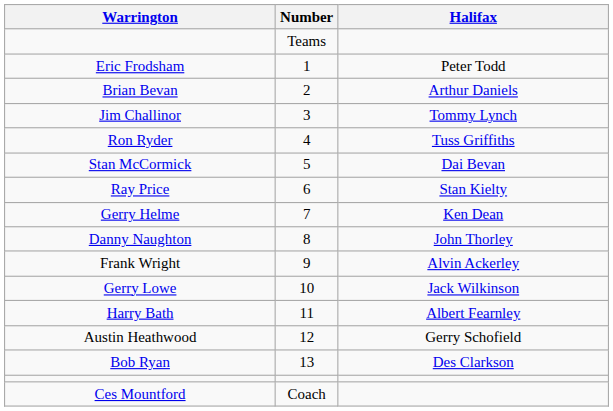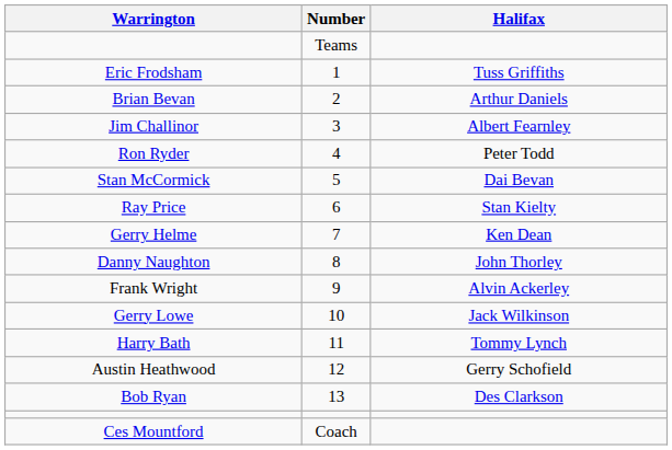 <table class="wikitable" style="text-align:center; font-size: 85%">
 <tr>
 <th width=240 abbr=winner><a href='#'>Warrington</a></th>
 <th width=50 abbr="Number">Number</th>
 <th width=240 abbr=runner-up><a href='#'>Halifax</a></th>
 </tr>
 <tr>
 <td></td>
 <td>Teams</td>
 <td></td>
 </tr>
 <tr>
 <td><a href='#'>Eric Frodsham</a></td>
 <td>1</td>
-<td>Peter Todd</td>
+<td><a href='#'>Tuss Griffiths</a></td>
 </tr>
 <tr>
 <td><a href='#'>Brian Bevan</a></td>
 <td>2</td>
 <td><a href='#'>Arthur Daniels</a></td>
 </tr>
 <tr>
 <td><a href='#'>Jim Challinor</a></td>
 <td>3</td>
-<td><a href='#'>Tommy Lynch</a></td>
+<td><a href='#'>Albert Fearnley</a></td>
 </tr>
 <tr>
 <td><a href='#'>Ron Ryder</a></td>
 <td>4</td>
-<td><a href='#'>Tuss Griffiths</a></td>
+<td>Peter Todd</td>
 </tr>
 <tr>
 <td><a href='#'>Stan McCormick</a></td>
 <td>5</td>
 <td><a href='#'>Dai Bevan</a></td>
 </tr>
 <tr>
 <td><a href='#'>Ray Price</a></td>
 <td>6</td>
 <td><a href='#'>Stan Kielty</a></td>
 </tr>
 <tr>
 <td><a href='#'>Gerry Helme</a></td>
 <td>7</td>
 <td><a href='#'>Ken Dean</a></td>
 </tr>
 <tr>
 <td><a href='#'>Danny Naughton</a></td>
 <td>8</td>
 <td><a href='#'>John Thorley</a></td>
 </tr>
 <tr>
 <td>Frank Wright</td>
 <td>9</td>
 <td><a href='#'>Alvin Ackerley</a></td>
 </tr>
 <tr>
 <td><a href='#'>Gerry Lowe</a></td>
 <td>10</td>
 <td><a href='#'>Jack Wilkinson</a></td>
 </tr>
 <tr>
 <td><a href='#'>Harry Bath</a></td>
 <td>11</td>
-<td><a href='#'>Albert Fearnley</a></td>
+<td><a href='#'>Tommy Lynch</a></td>
 </tr>
 <tr>
 <td>Austin Heathwood</td>
 <td>12</td>
 <td>Gerry Schofield</td>
 </tr>
 <tr>
 <td><a href='#'>Bob Ryan</a></td>
 <td>13</td>
 <td><a href='#'>Des Clarkson</a></td>
 </tr>
 <tr>
 <td></td>
 <td></td>
 <td></td>
 </tr>
 <tr>
 <td><a href='#'>Ces Mountford</a></td>
 <td>Coach</td>
 <td></td>
 </tr>
 </table>
